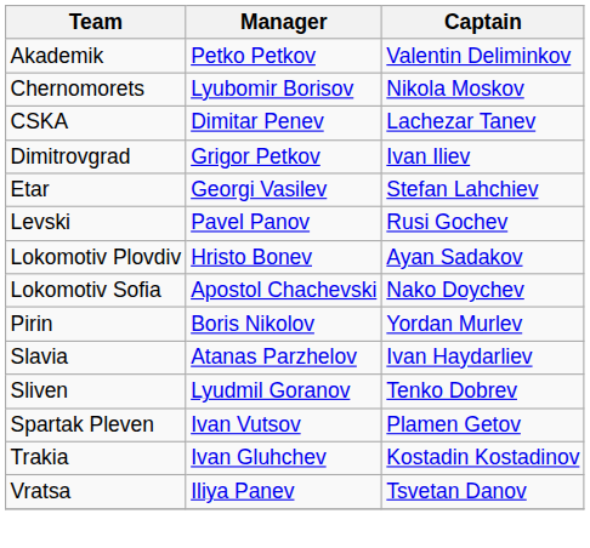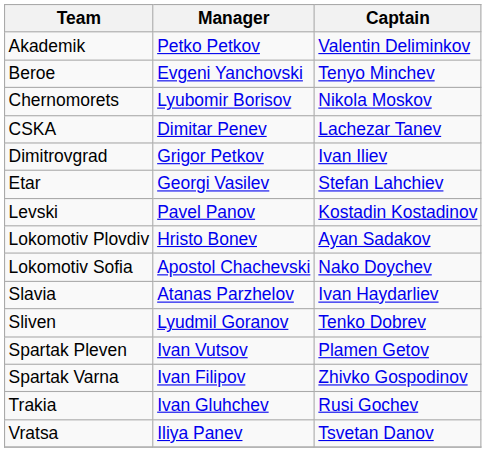 <table class="wikitable sortable" style="text-align: left;">
 <tr>
 <th>Team</th>
 <th>Manager</th>
 <th>Captain</th>
 </tr>
 <tr>
 <td>Akademik</td>
 <td> <a href='#'>Petko Petkov</a></td>
 <td> <a href='#'>Valentin Deliminkov</a></td>
+</tr>
+<tr>
+<td>Beroe</td>
+<td> <a href='#'>Evgeni Yanchovski</a></td>
+<td> <a href='#'>Tenyo Minchev</a></td>
 </tr>
 <tr>
 <td>Chernomorets</td>
 <td> <a href='#'>Lyubomir Borisov</a></td>
 <td> <a href='#'>Nikola Moskov</a></td>
 </tr>
 <tr>
 <td>CSKA</td>
 <td> <a href='#'>Dimitar Penev</a></td>
 <td> <a href='#'>Lachezar Tanev</a></td>
 </tr>
 <tr>
 <td>Dimitrovgrad</td>
 <td> <a href='#'>Grigor Petkov</a></td>
 <td> <a href='#'>Ivan Iliev</a></td>
 </tr>
 <tr>
 <td>Etar</td>
 <td> <a href='#'>Georgi Vasilev</a></td>
 <td> <a href='#'>Stefan Lahchiev</a></td>
 </tr>
 <tr>
 <td>Levski</td>
 <td> <a href='#'>Pavel Panov</a></td>
-<td> <a href='#'>Rusi Gochev</a></td>
+<td> <a href='#'>Kostadin Kostadinov</a></td>
 </tr>
 <tr>
 <td>Lokomotiv Plovdiv</td>
 <td> <a href='#'>Hristo Bonev</a></td>
 <td> <a href='#'>Ayan Sadakov</a></td>
 </tr>
 <tr>
 <td>Lokomotiv Sofia</td>
 <td> <a href='#'>Apostol Chachevski</a></td>
 <td> <a href='#'>Nako Doychev</a></td>
-</tr>
-<tr>
-<td>Pirin</td>
-<td> <a href='#'>Boris Nikolov</a></td>
-<td> <a href='#'>Yordan Murlev</a></td>
 </tr>
 <tr>
 <td>Slavia</td>
 <td> <a href='#'>Atanas Parzhelov</a></td>
 <td> <a href='#'>Ivan Haydarliev</a></td>
 </tr>
 <tr>
 <td>Sliven</td>
 <td> <a href='#'>Lyudmil Goranov</a></td>
 <td> <a href='#'>Tenko Dobrev</a></td>
 </tr>
 <tr>
 <td>Spartak Pleven</td>
 <td> <a href='#'>Ivan Vutsov</a></td>
 <td> <a href='#'>Plamen Getov</a></td>
 </tr>
 <tr>
+<td>Spartak Varna</td>
+<td> <a href='#'>Ivan Filipov</a></td>
+<td> <a href='#'>Zhivko Gospodinov</a></td>
+</tr>
+<tr>
 <td>Trakia</td>
 <td> <a href='#'>Ivan Gluhchev</a></td>
-<td> <a href='#'>Kostadin Kostadinov</a></td>
+<td> <a href='#'>Rusi Gochev</a></td>
 </tr>
 <tr>
 <td>Vratsa</td>
 <td> <a href='#'>Iliya Panev</a></td>
 <td> <a href='#'>Tsvetan Danov</a></td>
 </tr>
 <tr>
 </tr>
 </table>
